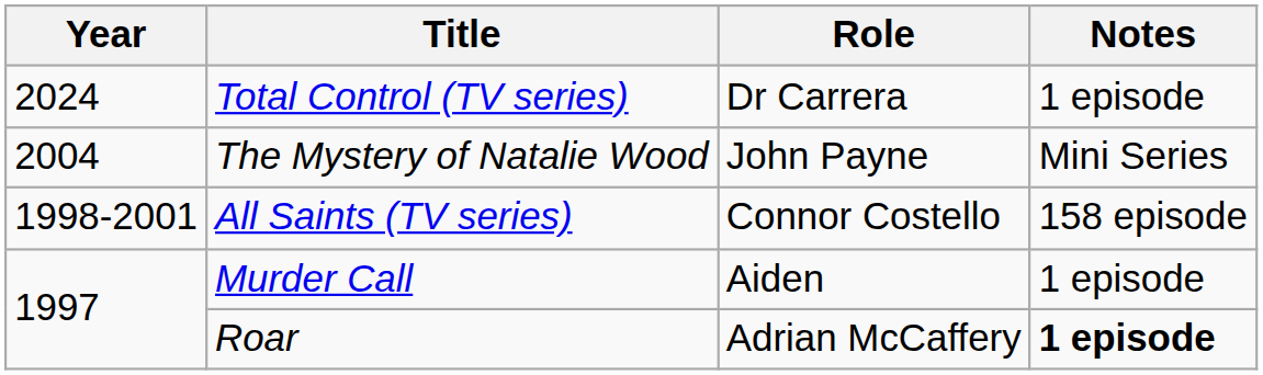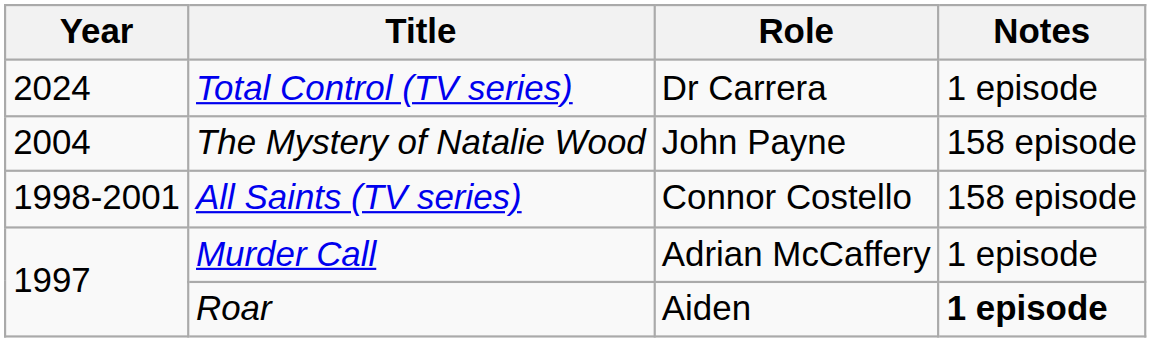 <table class="wikitable">
 <tr>
 <th>Year</th>
 <th>Title</th>
 <th>Role</th>
 <th>Notes</th>
 </tr>
 <tr>
 <td>2024</td>
 <td><em><a href='#'>Total Control (TV series)</a></em></td>
 <td>Dr Carrera</td>
 <td>1 episode</td>
 </tr>
 <tr>
 <td>2004</td>
 <td><em>The Mystery of Natalie Wood</em></td>
 <td>John Payne</td>
-<td>Mini Series</td>
+<td>158 episode</td>
 </tr>
 <tr>
 <td>1998-2001</td>
 <td><em><a href='#'>All Saints (TV series)</a></em></td>
 <td>Connor Costello</td>
 <td>158 episode</td>
 </tr>
 <tr>
 <td rowspan="2">1997</td>
 <td><em><a href='#'>Murder Call</a></em></td>
-<td>Aiden</td>
+<td>Adrian McCaffery</td>
 <td>1 episode</td>
 </tr>
 <tr>
 <td><em>Roar</em></td>
-<td>Adrian McCaffery</td>
+<td>Aiden</td>
 <td><strong>1 episode</strong></td>
 </tr>
 </table>
